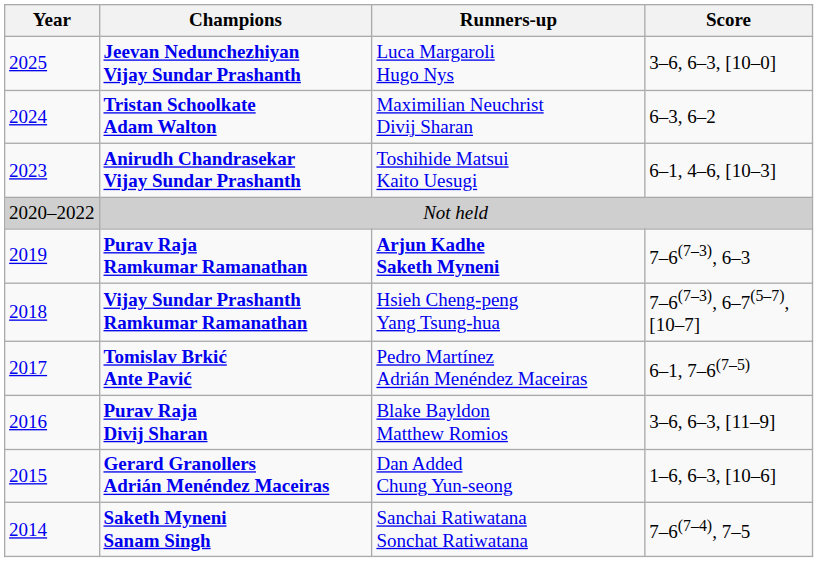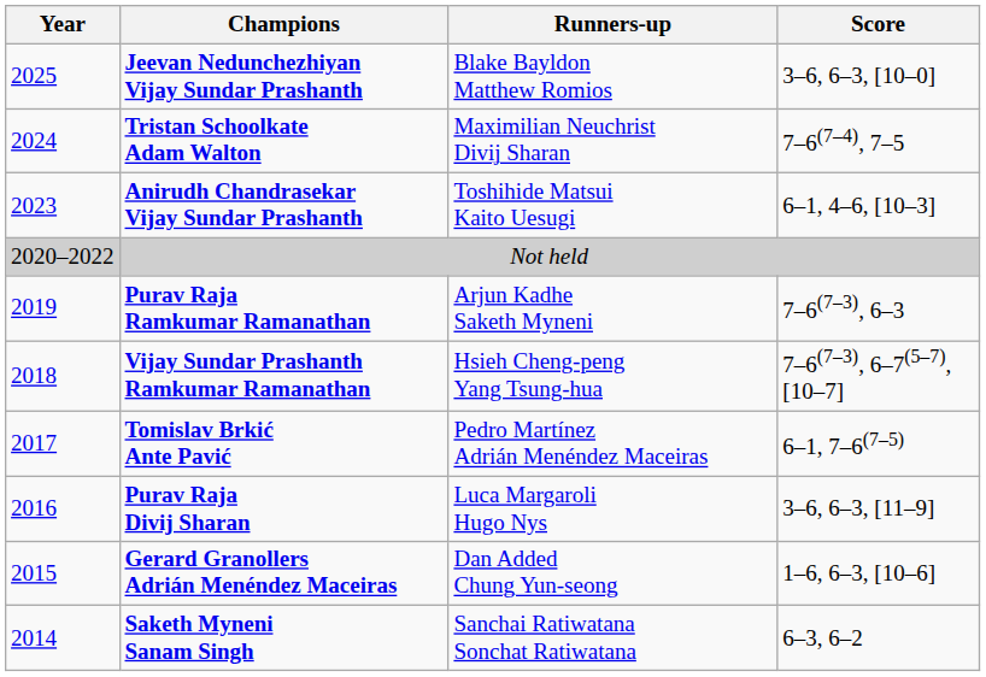 <table class="wikitable" style="font-size:90%">
 <tr>
 <th>Year</th>
 <th width="200">Champions</th>
 <th width="200">Runners-up</th>
 <th width="120">Score</th>
 </tr>
 <tr>
 <td><a href='#'>2025</a></td>
 <td> <strong><a href='#'>Jeevan Nedunchezhiyan</a></strong> <br>  <strong><a href='#'>Vijay Sundar Prashanth</a></strong></td>
-<td> <a href='#'>Luca Margaroli</a> <br>  <a href='#'>Hugo Nys</a></td>
+<td> <a href='#'>Blake Bayldon</a> <br>  <a href='#'>Matthew Romios</a></td>
 <td>3–6, 6–3, [10–0]</td>
 </tr>
 <tr>
 <td><a href='#'>2024</a></td>
 <td> <strong><a href='#'>Tristan Schoolkate</a></strong> <br>  <strong><a href='#'>Adam Walton</a></strong></td>
 <td> <a href='#'>Maximilian Neuchrist</a> <br>  <a href='#'>Divij Sharan</a></td>
-<td>6–3, 6–2</td>
+<td>7–6<sup>(7–4)</sup>, 7–5</td>
 </tr>
 <tr>
 <td><a href='#'>2023</a></td>
 <td> <strong><a href='#'>Anirudh Chandrasekar</a></strong> <br>  <strong><a href='#'>Vijay Sundar Prashanth</a></strong></td>
 <td> <a href='#'>Toshihide Matsui</a> <br>  <a href='#'>Kaito Uesugi</a></td>
 <td>6–1, 4–6, [10–3]</td>
 </tr>
 <tr>
 <td style="background:#cfcfcf">2020–2022</td>
 <td colspan=3 align=center style="background:#cfcfcf"><em>Not held</em></td>
 </tr>
 <tr>
 <td><a href='#'>2019</a></td>
 <td> <strong><a href='#'>Purav Raja</a></strong> <br>  <strong><a href='#'>Ramkumar Ramanathan</a></strong></td>
-<td><strong> <a href='#'>Arjun Kadhe</a> <br>  <a href='#'>Saketh Myneni</a></strong></td>
+<td> <a href='#'>Arjun Kadhe</a> <br>  <a href='#'>Saketh Myneni</a></td>
 <td>7–6<sup>(7–3)</sup>, 6–3</td>
 </tr>
 <tr>
 <td><a href='#'>2018</a></td>
 <td> <strong><a href='#'>Vijay Sundar Prashanth</a></strong> <br>  <strong><a href='#'>Ramkumar Ramanathan</a></strong></td>
 <td> <a href='#'>Hsieh Cheng-peng</a> <br>  <a href='#'>Yang Tsung-hua</a></td>
 <td>7–6<sup>(7–3)</sup>, 6–7<sup>(5–7)</sup>, [10–7]</td>
 </tr>
 <tr>
 <td><a href='#'>2017</a></td>
 <td> <strong><a href='#'>Tomislav Brkić</a></strong> <br>  <strong><a href='#'>Ante Pavić</a></strong></td>
 <td> <a href='#'>Pedro Martínez</a> <br>  <a href='#'>Adrián Menéndez Maceiras</a></td>
 <td>6–1, 7–6<sup>(7–5)</sup></td>
 </tr>
 <tr>
 <td><a href='#'>2016</a></td>
 <td> <strong><a href='#'>Purav Raja</a></strong> <br>  <strong><a href='#'>Divij Sharan</a></strong></td>
-<td> <a href='#'>Blake Bayldon</a> <br>  <a href='#'>Matthew Romios</a></td>
+<td> <a href='#'>Luca Margaroli</a> <br>  <a href='#'>Hugo Nys</a></td>
 <td>3–6, 6–3, [11–9]</td>
 </tr>
 <tr>
 <td><a href='#'>2015</a></td>
 <td> <strong><a href='#'>Gerard Granollers</a></strong> <br>  <strong><a href='#'>Adrián Menéndez Maceiras</a></strong></td>
 <td> <a href='#'>Dan Added</a> <br>  <a href='#'>Chung Yun-seong</a></td>
 <td>1–6, 6–3, [10–6]</td>
 </tr>
 <tr>
 <td><a href='#'>2014</a></td>
 <td> <strong><a href='#'>Saketh Myneni</a></strong><br> <strong><a href='#'>Sanam Singh</a></strong></td>
 <td> <a href='#'>Sanchai Ratiwatana</a><br> <a href='#'>Sonchat Ratiwatana</a></td>
-<td>7–6<sup>(7–4)</sup>, 7–5</td>
+<td>6–3, 6–2</td>
 </tr>
 </table>
